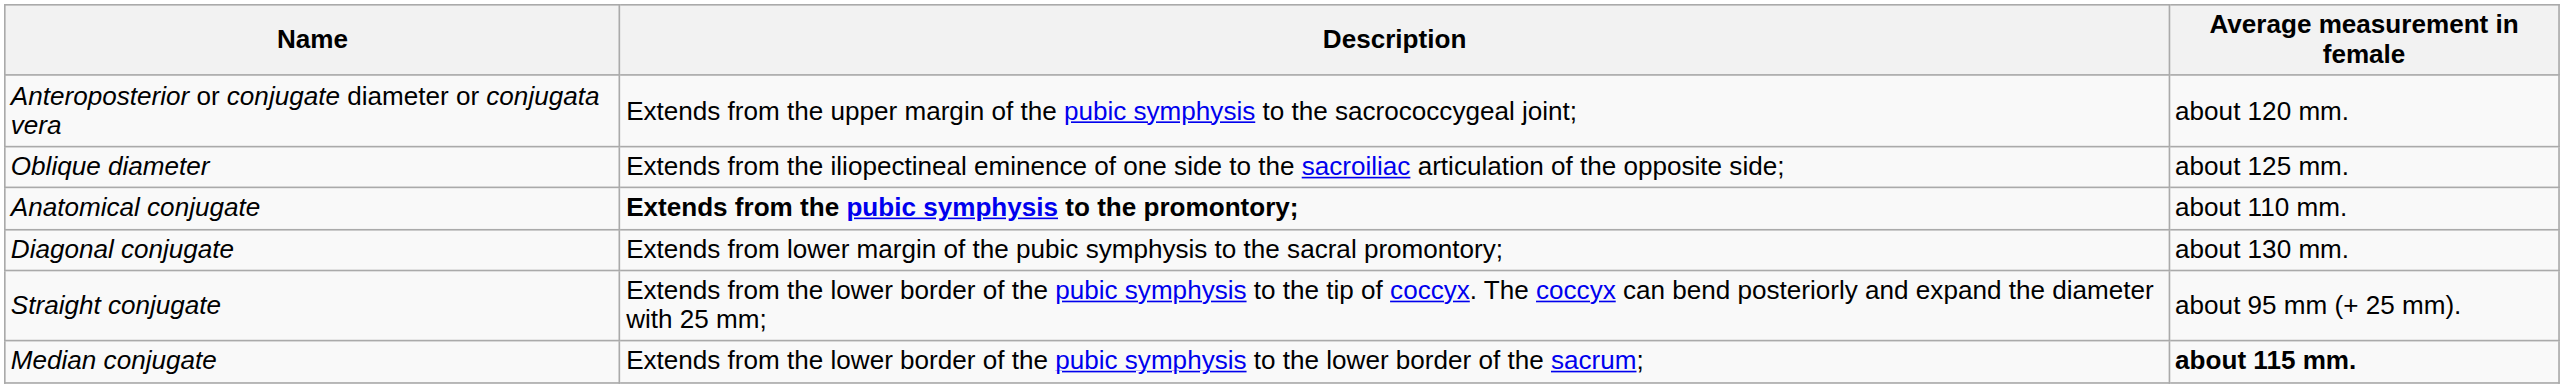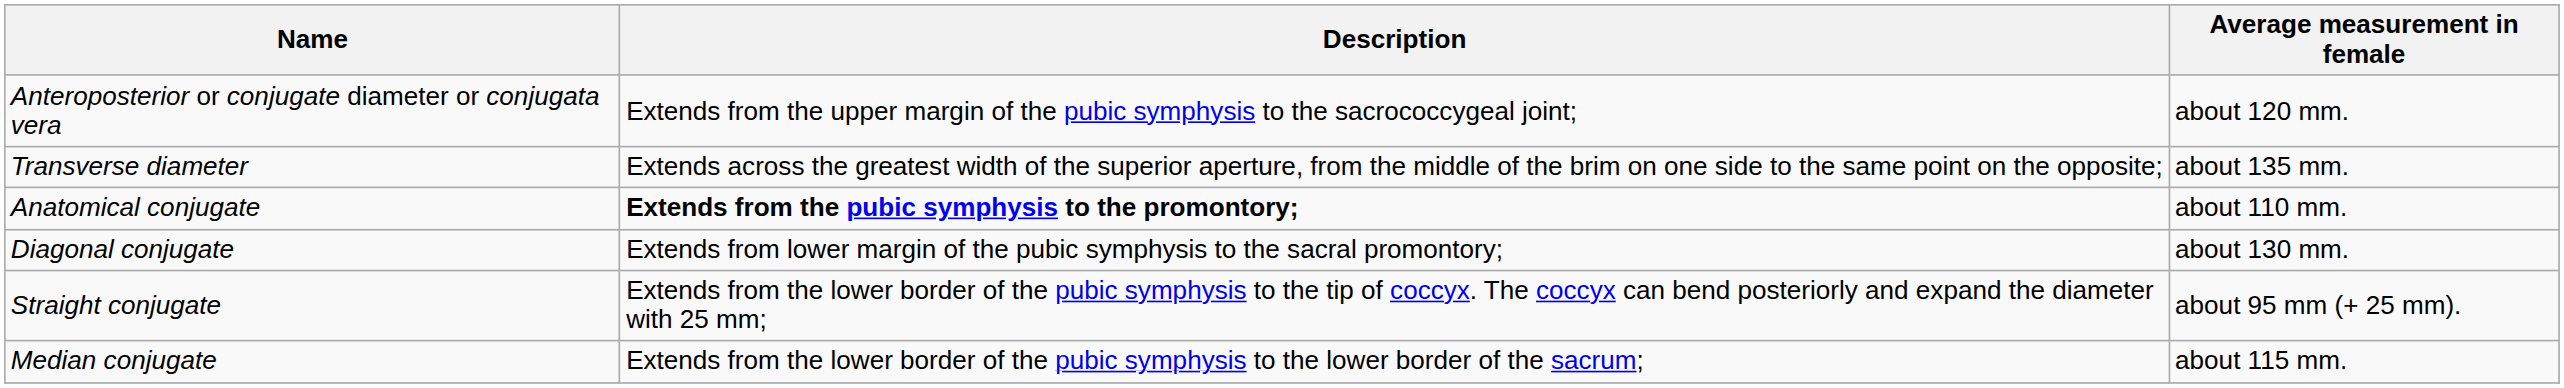 <table class="wikitable">
 <tr>
 <th>Name</th>
 <th>Description</th>
 <th>Average measurement in female</th>
 </tr>
 <tr>
 <td><em>Anteroposterior</em> or <em>conjugate</em> diameter or <em>conjugata vera</em></td>
 <td>Extends from the upper margin of the <a href='#'>pubic symphysis</a> to the sacrococcygeal joint;</td>
 <td>about 120 mm.</td>
 </tr>
 <tr>
-<td><em>Oblique diameter</em></td>
-<td>Extends from the iliopectineal eminence of one side to the <a href='#'>sacroiliac</a> articulation of the opposite side;</td>
-<td>about 125 mm.</td>
+<td><em>Transverse diameter</em></td>
+<td>Extends across the greatest width of the superior aperture, from the middle of the brim on one side to the same point on the opposite;</td>
+<td>about 135 mm.</td>
 </tr>
 <tr>
 <td><em>Anatomical conjugate</em></td>
 <td><strong>Extends from the <a href='#'>pubic symphysis</a> to the promontory;</strong></td>
 <td>about 110 mm.</td>
 </tr>
 <tr>
 <td><em>Diagonal conjugate</em></td>
 <td>Extends from lower margin of the pubic symphysis to the sacral promontory;</td>
 <td>about 130 mm.</td>
 </tr>
 <tr>
 <td><em>Straight conjugate</em></td>
 <td>Extends from the lower border of the <a href='#'>pubic symphysis</a> to the tip of <a href='#'>coccyx</a>. The <a href='#'>coccyx</a> can bend posteriorly and expand the diameter with 25 mm;</td>
 <td>about 95 mm (+ 25 mm).</td>
 </tr>
 <tr>
 <td><em>Median conjugate</em></td>
 <td>Extends from the lower border of the <a href='#'>pubic symphysis</a> to the lower border of the <a href='#'>sacrum</a>;</td>
-<td><strong>about 115 mm.</strong></td>
+<td>about 115 mm.</td>
 </tr>
 </table>
